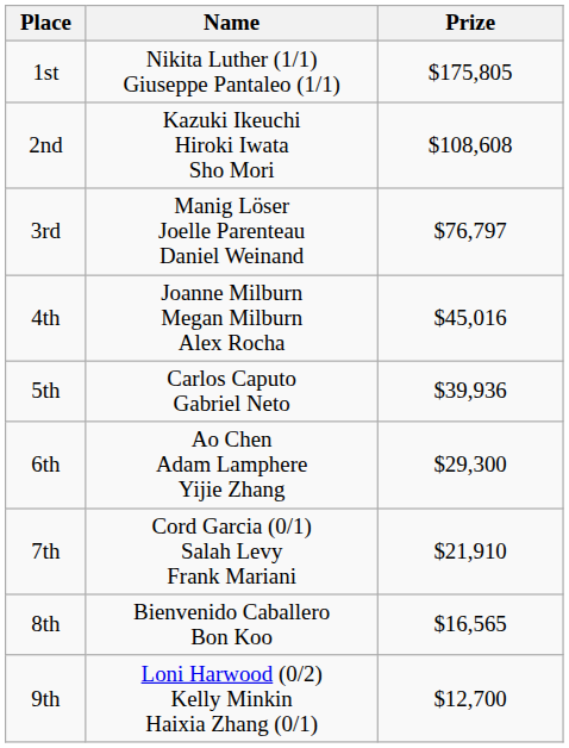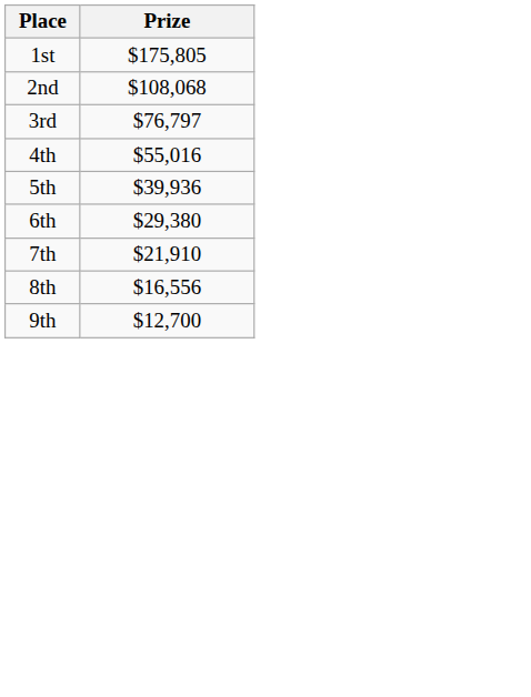 <table class="wikitable">
 <tr>
 <th width="50">Place</th>
-<th width="200">Name</th>
 <th width="125">Prize</th>
 </tr>
 <tr>
 <td align = "center">1st</td>
-<td align = "center">Nikita Luther (1/1)<br>Giuseppe Pantaleo (1/1)</td>
 <td align = "center">$175,805</td>
 </tr>
 <tr>
 <td align = "center">2nd</td>
-<td align = "center">Kazuki Ikeuchi<br>Hiroki Iwata<br>Sho Mori</td>
-<td align = "center">$108,608</td>
+<td align = "center">$108,068</td>
 </tr>
 <tr>
 <td align = "center">3rd</td>
-<td align = "center">Manig Löser<br>Joelle Parenteau<br>Daniel Weinand</td>
 <td align = "center">$76,797</td>
 </tr>
 <tr>
 <td align = "center">4th</td>
-<td align = "center">Joanne Milburn<br>Megan Milburn<br>Alex Rocha</td>
-<td align = "center">$45,016</td>
+<td align = "center">$55,016</td>
 </tr>
 <tr>
 <td align = "center">5th</td>
-<td align = "center">Carlos Caputo<br>Gabriel Neto</td>
 <td align = "center">$39,936</td>
 </tr>
 <tr>
 <td align = "center">6th</td>
-<td align = "center">Ao Chen<br>Adam Lamphere<br>Yijie Zhang</td>
-<td align = "center">$29,300</td>
+<td align = "center">$29,380</td>
 </tr>
 <tr>
 <td align = "center">7th</td>
-<td align = "center">Cord Garcia (0/1)<br>Salah Levy<br>Frank Mariani</td>
 <td align = "center">$21,910</td>
 </tr>
 <tr>
 <td align = "center">8th</td>
-<td align = "center">Bienvenido Caballero<br>Bon Koo</td>
-<td align = "center">$16,565</td>
+<td align = "center">$16,556</td>
 </tr>
 <tr>
 <td align = "center">9th</td>
-<td align = "center"><a href='#'>Loni Harwood</a> (0/2)<br>Kelly Minkin<br>Haixia Zhang (0/1)</td>
 <td align = "center">$12,700</td>
 </tr>
 </table>
